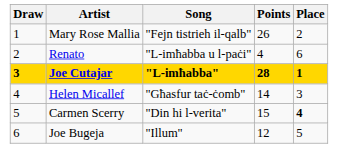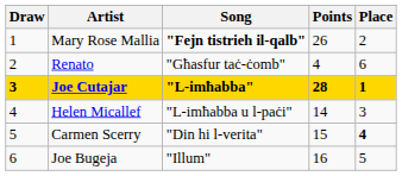 <table class="sortable wikitable" style="margin: 1em auto 1em auto">
 <tr>
 <th>Draw</th>
 <th>Artist</th>
 <th>Song</th>
 <th>Points</th>
 <th>Place</th>
 </tr>
 <tr>
 <td>1</td>
 <td>Mary Rose Mallia</td>
-<td>"Fejn tistrieh il-qalb"</td>
+<td><strong>"Fejn tistrieh il-qalb"</strong></td>
 <td>26</td>
 <td>2</td>
 </tr>
 <tr>
 <td>2</td>
 <td><a href='#'>Renato</a></td>
-<td>"L-imħabba u l-paċi"</td>
+<td>"Għasfur taċ-ċomb"</td>
 <td>4</td>
 <td>6</td>
 </tr>
 <tr style="font-weight:bold; background:gold;">
 <td>3</td>
 <td><a href='#'>Joe Cutajar</a></td>
 <td>"L-imħabba"</td>
 <td>28</td>
 <td>1</td>
 </tr>
 <tr>
 <td>4</td>
 <td><a href='#'>Helen Micallef</a></td>
-<td>"Għasfur taċ-ċomb"</td>
+<td>"L-imħabba u l-paċi"</td>
 <td>14</td>
 <td>3</td>
 </tr>
 <tr>
 <td>5</td>
 <td>Carmen Scerry</td>
 <td>"Din hi l-verita"</td>
 <td>15</td>
 <td><strong>4</strong></td>
 </tr>
 <tr>
 <td>6</td>
 <td>Joe Bugeja</td>
 <td>"Illum"</td>
-<td>12</td>
+<td>16</td>
 <td>5</td>
 </tr>
 </table>
